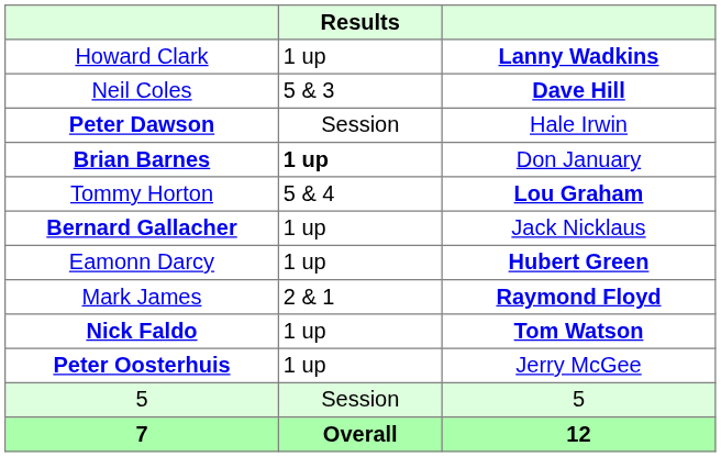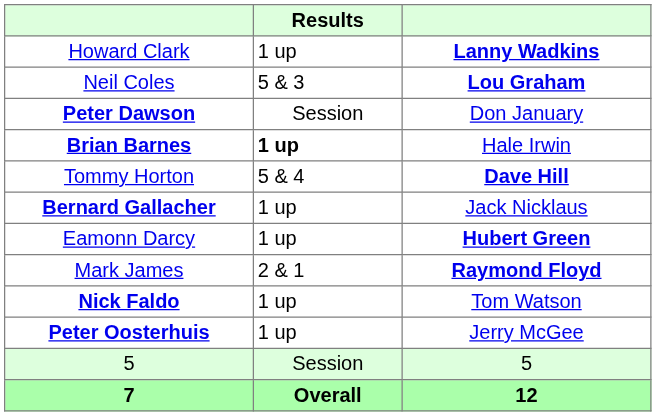 <table border="1" cellpadding="3" style="border-collapse: collapse; text-align:center;">
 <tr style="background:#dfd;">
 <th style="width:12em;"> </th>
 <th style="width:7em;">Results</th>
 <th style="width:12em;"></th>
 </tr>
 <tr>
 <td><a href='#'>Howard Clark</a></td>
 <td align=left> 1 up</td>
 <td><strong><a href='#'>Lanny Wadkins</a></strong></td>
 </tr>
 <tr>
 <td><a href='#'>Neil Coles</a></td>
 <td align=left> 5 & 3</td>
-<td><strong><a href='#'>Dave Hill</a></strong></td>
+<td><strong><a href='#'>Lou Graham</a></strong></td>
 </tr>
 <tr>
 <td><strong><a href='#'>Peter Dawson</a></strong></td>
 <td>Session</td>
-<td><a href='#'>Hale Irwin</a></td>
+<td><a href='#'>Don January</a></td>
 </tr>
 <tr>
 <td><strong><a href='#'>Brian Barnes</a></strong></td>
 <td align=left><strong> 1 up</strong></td>
-<td><a href='#'>Don January</a></td>
+<td><a href='#'>Hale Irwin</a></td>
 </tr>
 <tr>
 <td><a href='#'>Tommy Horton</a></td>
 <td align=left> 5 & 4</td>
-<td><strong><a href='#'>Lou Graham</a></strong></td>
+<td><strong><a href='#'>Dave Hill</a></strong></td>
 </tr>
 <tr>
 <td><strong><a href='#'>Bernard Gallacher</a></strong></td>
 <td align=left> 1 up</td>
 <td><a href='#'>Jack Nicklaus</a></td>
 </tr>
 <tr>
 <td><a href='#'>Eamonn Darcy</a></td>
 <td align=left> 1 up</td>
 <td><strong><a href='#'>Hubert Green</a></strong></td>
 </tr>
 <tr>
 <td><a href='#'>Mark James</a></td>
 <td align=left> 2 & 1</td>
 <td><strong><a href='#'>Raymond Floyd</a></strong></td>
 </tr>
 <tr>
 <td><strong><a href='#'>Nick Faldo</a></strong></td>
 <td align=left> 1 up</td>
-<td><strong><a href='#'>Tom Watson</a></strong></td>
+<td><a href='#'>Tom Watson</a></td>
 </tr>
 <tr>
 <td><strong><a href='#'>Peter Oosterhuis</a></strong></td>
 <td align=left> 1 up</td>
 <td><a href='#'>Jerry McGee</a></td>
 </tr>
 <tr style="background:#dfd;">
 <td>5</td>
 <td>Session</td>
 <td>5</td>
 </tr>
 <tr style="background:#afa;">
 <th>7</th>
 <th>Overall</th>
 <th>12</th>
 </tr>
 </table>
